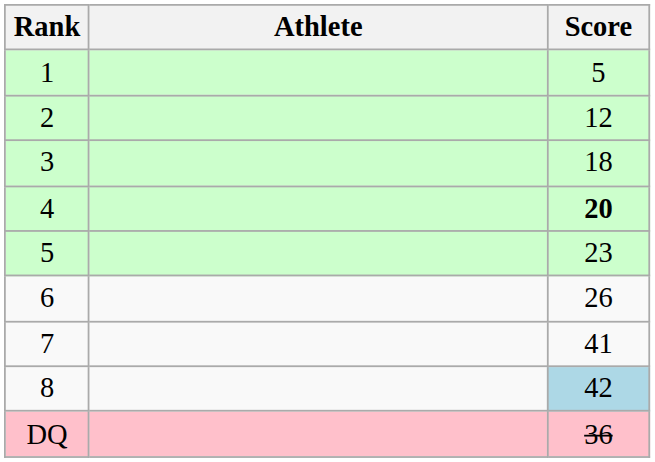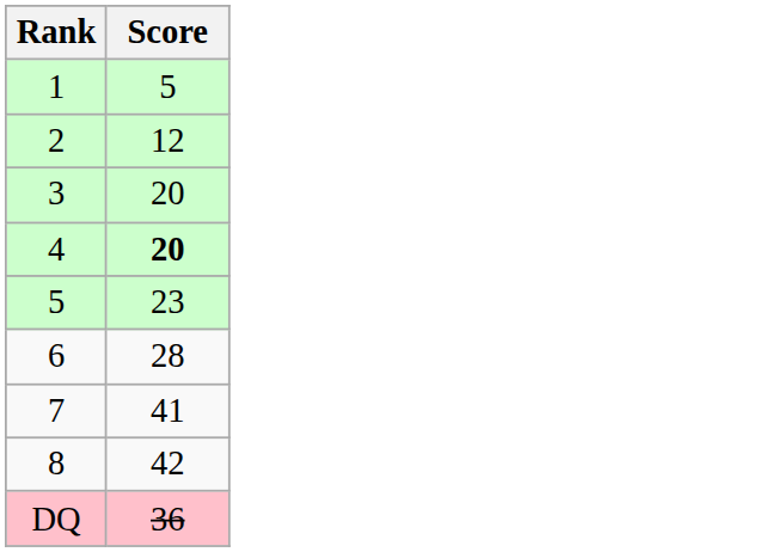 <table class=wikitable style="text-align:center">
 <tr>
 <th width=40>Rank</th>
-<th width=250>Athlete</th>
 <th width=50>Score</th>
 </tr>
 <tr bgcolor="ccffcc">
 <td>1</td>
-<td align=left></td>
 <td>5</td>
 </tr>
 <tr bgcolor="ccffcc">
 <td>2</td>
-<td align=left></td>
 <td>12</td>
 </tr>
 <tr bgcolor="ccffcc">
 <td>3</td>
-<td align=left></td>
-<td>18</td>
+<td>20</td>
 </tr>
 <tr bgcolor="ccffcc">
 <td>4</td>
-<td align=left></td>
 <td><strong>20</strong></td>
 </tr>
 <tr bgcolor="ccffcc">
 <td>5</td>
-<td align=left></td>
 <td>23</td>
 </tr>
 <tr>
 <td>6</td>
-<td align=left></td>
-<td>26</td>
+<td>28</td>
 </tr>
 <tr>
 <td>7</td>
-<td align=left></td>
 <td>41</td>
 </tr>
 <tr>
 <td>8</td>
-<td align=left></td>
-<td style="background: lightblue;">42</td>
+<td>42</td>
 </tr>
 <tr bgcolor=pink>
 <td>DQ</td>
-<td align=left></td>
 <td><s>36</s></td>
 </tr>
 </table>
